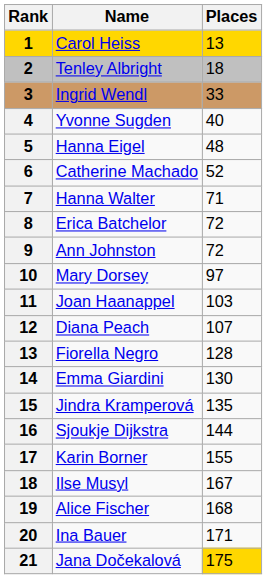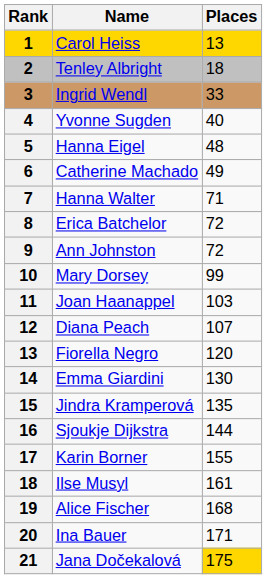 <table class="wikitable">
 <tr>
 <th>Rank</th>
 <th>Name</th>
 <th>Places</th>
 </tr>
 <tr bgcolor=gold>
 <td align=center><strong>1</strong></td>
 <td> <a href='#'>Carol Heiss</a></td>
 <td>13</td>
 </tr>
 <tr bgcolor=silver>
 <td align=center><strong>2</strong></td>
 <td> <a href='#'>Tenley Albright</a></td>
 <td>18</td>
 </tr>
 <tr bgcolor=cc9966>
 <td align=center><strong>3</strong></td>
 <td> <a href='#'>Ingrid Wendl</a></td>
 <td>33</td>
 </tr>
 <tr>
 <th>4</th>
 <td> <a href='#'>Yvonne Sugden</a></td>
 <td>40</td>
 </tr>
 <tr>
 <th>5</th>
 <td> <a href='#'>Hanna Eigel</a></td>
 <td>48</td>
 </tr>
 <tr>
 <th>6</th>
 <td> <a href='#'>Catherine Machado</a></td>
-<td>52</td>
+<td>49</td>
 </tr>
 <tr>
 <th>7</th>
 <td> <a href='#'>Hanna Walter</a></td>
 <td>71</td>
 </tr>
 <tr>
 <th>8</th>
 <td> <a href='#'>Erica Batchelor</a></td>
 <td>72</td>
 </tr>
 <tr>
 <th>9</th>
 <td> <a href='#'>Ann Johnston</a></td>
 <td>72</td>
 </tr>
 <tr>
 <th>10</th>
 <td> <a href='#'>Mary Dorsey</a></td>
-<td>97</td>
+<td>99</td>
 </tr>
 <tr>
 <th>11</th>
 <td> <a href='#'>Joan Haanappel</a></td>
 <td>103</td>
 </tr>
 <tr>
 <th>12</th>
 <td> <a href='#'>Diana Peach</a></td>
 <td>107</td>
 </tr>
 <tr>
 <th>13</th>
 <td> <a href='#'>Fiorella Negro</a></td>
-<td>128</td>
+<td>120</td>
 </tr>
 <tr>
 <th>14</th>
 <td> <a href='#'>Emma Giardini</a></td>
 <td>130</td>
 </tr>
 <tr>
 <th>15</th>
 <td> <a href='#'>Jindra Kramperová</a></td>
 <td>135</td>
 </tr>
 <tr>
 <th>16</th>
 <td> <a href='#'>Sjoukje Dijkstra</a></td>
 <td>144</td>
 </tr>
 <tr>
 <th>17</th>
 <td> <a href='#'>Karin Borner</a></td>
 <td>155</td>
 </tr>
 <tr>
 <th>18</th>
 <td> <a href='#'>Ilse Musyl</a></td>
-<td>167</td>
+<td>161</td>
 </tr>
 <tr>
 <th>19</th>
 <td> <a href='#'>Alice Fischer</a></td>
 <td>168</td>
 </tr>
 <tr>
 <th>20</th>
 <td> <a href='#'>Ina Bauer</a></td>
 <td>171</td>
 </tr>
 <tr>
 <th>21</th>
 <td> <a href='#'>Jana Dočekalová</a></td>
 <td style="background: gold;">175</td>
 </tr>
 </table>
